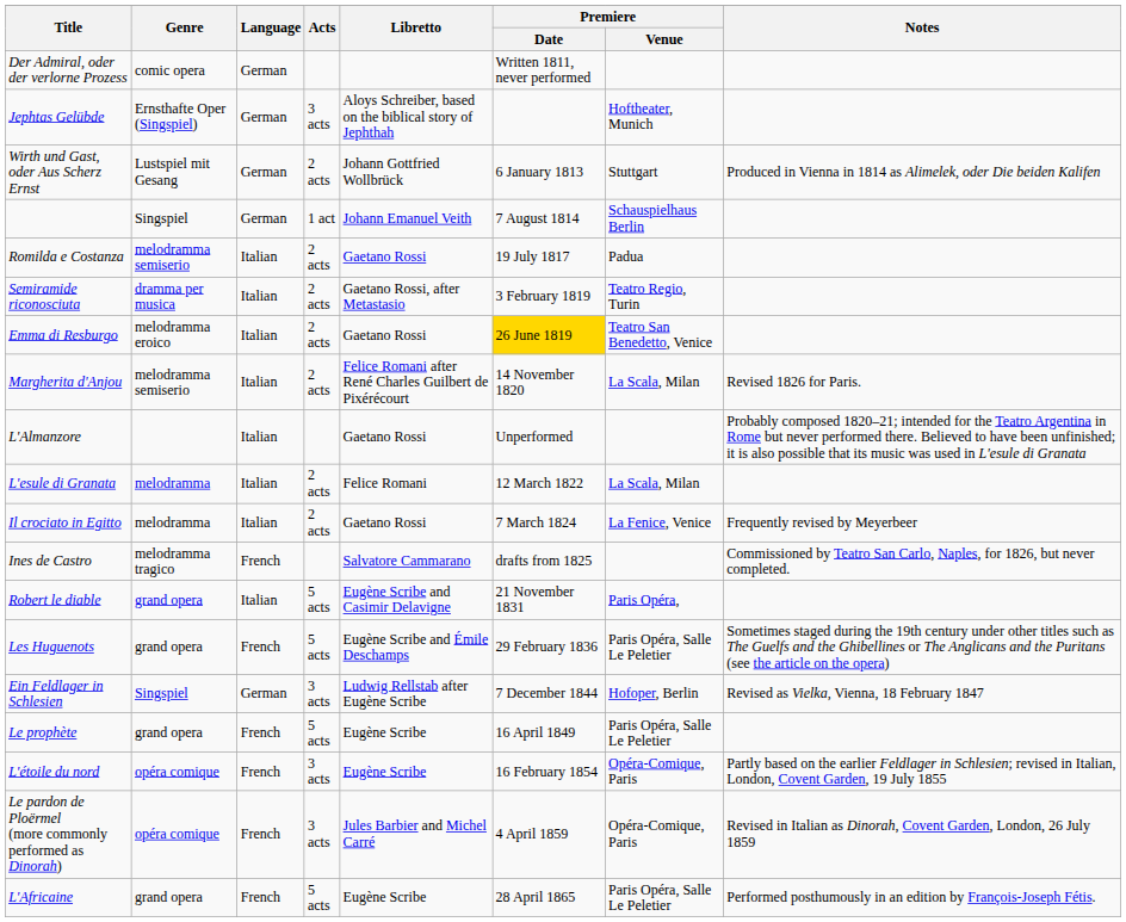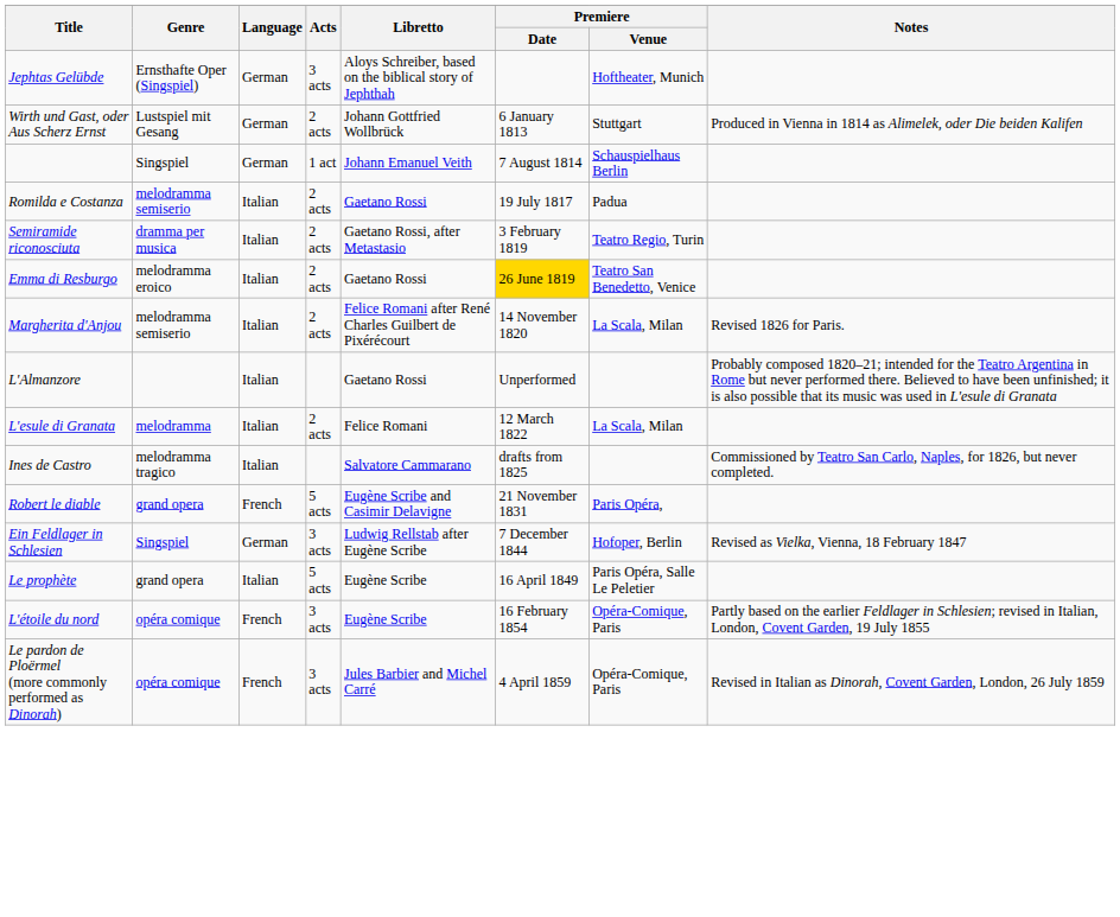 <table class = "wikitable sortable plainrowheaders">
 <tr>
 </tr>
 <tr>
 <th rowspan="2">Title</th>
 <th rowspan="2">Genre</th>
 <th rowspan="2">Language</th>
 <th rowspan="2">Acts</th>
 <th rowspan="2">Libretto</th>
 <th colspan="2">Premiere</th>
 <th rowspan="2" class="unsortable">Notes</th>
 </tr>
 <tr>
 <th>Date</th>
 <th>Venue</th>
-</tr>
-<tr>
-<td><em>Der Admiral, oder der verlorne Prozess</em></td>
-<td>comic opera</td>
-<td>German</td>
-<td></td>
-<td></td>
-<td>Written 1811, never performed</td>
-<td></td>
-<td></td>
 </tr>
 <tr>
 <td><em><a href='#'>Jephtas Gelübde</a></em></td>
 <td>Ernsthafte Oper (<a href='#'>Singspiel</a>)</td>
 <td>German</td>
 <td>3 acts</td>
 <td>Aloys Schreiber, based on the biblical story of <a href='#'>Jephthah</a></td>
 <td></td>
 <td><a href='#'>Hoftheater</a>, Munich</td>
 <td></td>
 </tr>
 <tr>
 <td><em>Wirth und Gast, oder Aus Scherz Ernst</em></td>
 <td>Lustspiel mit Gesang</td>
 <td>German</td>
 <td>2 acts</td>
 <td> Johann Gottfried Wollbrück</td>
 <td>6 January 1813</td>
 <td>Stuttgart</td>
 <td>Produced in Vienna in 1814 as <em>Alimelek, oder Die beiden Kalifen</em></td>
 </tr>
 <tr>
 <td><em></em></td>
 <td>Singspiel</td>
 <td>German</td>
 <td>1 act</td>
 <td> <a href='#'>Johann Emanuel Veith</a></td>
 <td>7 August 1814</td>
 <td><a href='#'>Schauspielhaus Berlin</a></td>
 <td></td>
 </tr>
 <tr>
 <td><em>Romilda e Costanza</em></td>
 <td><a href='#'>melodramma</a> <a href='#'>semiserio</a></td>
 <td>Italian</td>
 <td>2 acts</td>
 <td><a href='#'>Gaetano Rossi</a></td>
 <td>19 July 1817</td>
 <td>Padua</td>
 <td></td>
 </tr>
 <tr>
 <td><em><a href='#'>Semiramide riconosciuta</a></em></td>
 <td><a href='#'>dramma per musica</a></td>
 <td>Italian</td>
 <td>2 acts</td>
 <td>Gaetano Rossi, after <a href='#'>Metastasio</a></td>
 <td>3 February 1819</td>
 <td><a href='#'>Teatro Regio</a>, Turin</td>
 <td></td>
 </tr>
 <tr>
 <td><em><a href='#'>Emma di Resburgo</a></em></td>
 <td>melodramma eroico</td>
 <td>Italian</td>
 <td>2 acts</td>
 <td>Gaetano Rossi</td>
 <td style="background: gold;">26 June 1819</td>
 <td><a href='#'>Teatro San Benedetto</a>, Venice</td>
 <td></td>
 </tr>
 <tr>
 <td><em><a href='#'>Margherita d'Anjou</a></em></td>
 <td>melodramma semiserio</td>
 <td>Italian</td>
 <td>2 acts</td>
 <td><a href='#'>Felice Romani</a> after René Charles Guilbert de Pixérécourt</td>
 <td>14 November 1820</td>
 <td><a href='#'>La Scala</a>, Milan</td>
 <td>Revised 1826 for Paris.</td>
 </tr>
 <tr>
 <td><em>L'Almanzore</em></td>
 <td></td>
 <td>Italian</td>
 <td></td>
 <td>Gaetano Rossi</td>
 <td>Unperformed</td>
 <td></td>
 <td>Probably composed 1820–21; intended for the <a href='#'>Teatro Argentina</a> in <a href='#'>Rome</a> but never performed there. Believed to have been unfinished; it is also possible that its music was used in <em>L'esule di Granata</em></td>
 </tr>
 <tr>
 <td><em><a href='#'>L'esule di Granata</a></em></td>
 <td><a href='#'>melodramma</a></td>
 <td>Italian</td>
 <td>2 acts</td>
 <td>Felice Romani</td>
 <td>12 March 1822</td>
 <td><a href='#'>La Scala</a>, Milan</td>
 <td></td>
 </tr>
 <tr>
-<td><em><a href='#'>Il crociato in Egitto</a></em></td>
-<td>melodramma</td>
-<td>Italian</td>
-<td>2 acts</td>
-<td>Gaetano Rossi</td>
-<td>7 March 1824</td>
-<td><a href='#'>La Fenice</a>, Venice</td>
-<td>Frequently revised by Meyerbeer</td>
-</tr>
-<tr>
 <td><em>Ines de Castro</em></td>
 <td>melodramma tragico</td>
-<td>French</td>
+<td>Italian</td>
 <td></td>
 <td><a href='#'>Salvatore Cammarano</a></td>
 <td> drafts from 1825</td>
 <td></td>
 <td>Commissioned by <a href='#'>Teatro San Carlo</a>, <a href='#'>Naples</a>, for 1826, but never completed.</td>
 </tr>
 <tr>
 <td><em><a href='#'>Robert le diable</a></em></td>
 <td><a href='#'>grand opera</a></td>
-<td>Italian</td>
+<td>French</td>
 <td>5 acts</td>
 <td><a href='#'>Eugène Scribe</a> and <a href='#'>Casimir Delavigne</a></td>
 <td>21 November 1831</td>
 <td><a href='#'>Paris Opéra</a>, </td>
 <td></td>
-</tr>
-<tr>
-<td><em><a href='#'>Les Huguenots</a></em></td>
-<td>grand opera</td>
-<td>French</td>
-<td>5 acts</td>
-<td>Eugène Scribe and <a href='#'>Émile Deschamps</a></td>
-<td>29 February 1836</td>
-<td>Paris Opéra, Salle Le Peletier</td>
-<td>Sometimes staged during the 19th century under other titles such as <em>The Guelfs and the Ghibellines</em> or <em>The Anglicans and the Puritans</em> (see <a href='#'>the article on the opera</a>)</td>
 </tr>
 <tr>
 <td><em><a href='#'>Ein Feldlager in Schlesien</a></em></td>
 <td><a href='#'>Singspiel</a></td>
 <td>German</td>
 <td>3 acts</td>
 <td><a href='#'>Ludwig Rellstab</a> after Eugène Scribe</td>
 <td>7 December 1844</td>
 <td><a href='#'>Hofoper</a>, Berlin</td>
 <td>Revised as <em>Vielka</em>, Vienna, 18 February 1847</td>
 </tr>
 <tr>
 <td><em><a href='#'>Le prophète</a></em></td>
 <td>grand opera</td>
-<td>French</td>
+<td>Italian</td>
 <td>5 acts</td>
 <td>Eugène Scribe</td>
 <td>16 April 1849</td>
 <td>Paris Opéra, Salle Le Peletier</td>
 <td></td>
 </tr>
 <tr>
 <td><em><a href='#'>L'étoile du nord</a></em></td>
 <td><a href='#'>opéra comique</a></td>
 <td>French</td>
 <td>3 acts</td>
 <td><a href='#'>Eugène Scribe</a></td>
 <td>16 February 1854</td>
 <td><a href='#'>Opéra-Comique</a>, Paris</td>
 <td>Partly based on the earlier <em>Feldlager in Schlesien</em>; revised in Italian, London, <a href='#'>Covent Garden</a>, 19 July 1855</td>
 </tr>
 <tr>
 <td><em>Le pardon de Ploërmel</em><br>(more commonly performed as <em><a href='#'>Dinorah</a></em>)</td>
 <td><a href='#'>opéra comique</a></td>
 <td>French</td>
 <td>3 acts</td>
 <td><a href='#'>Jules Barbier</a> and <a href='#'>Michel Carré</a></td>
 <td>4 April 1859</td>
 <td>Opéra-Comique, Paris</td>
 <td>Revised in Italian as <em>Dinorah</em>, <a href='#'>Covent Garden</a>, London, 26 July 1859</td>
 </tr>
-<tr>
-<td><em><a href='#'>L'Africaine</a></em></td>
-<td>grand opera</td>
-<td>French</td>
-<td>5 acts</td>
-<td>Eugène Scribe</td>
-<td>28 April 1865</td>
-<td>Paris Opéra, Salle Le Peletier</td>
-<td>Performed posthumously in an edition by <a href='#'>François-Joseph Fétis</a>.</td>
-</tr>
 </table>
